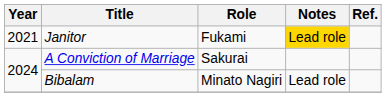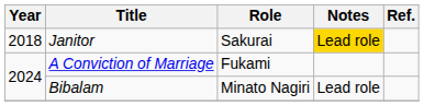 <table class="wikitable">
 <tr>
 <th>Year</th>
 <th>Title</th>
 <th>Role</th>
 <th>Notes</th>
 <th>Ref.</th>
 </tr>
 <tr>
-<td>2021</td>
+<td>2018</td>
 <td><em>Janitor</em></td>
-<td>Fukami</td>
+<td>Sakurai</td>
 <td style="background: gold;">Lead role</td>
 <td></td>
 </tr>
 <tr>
 <td rowspan="2">2024</td>
 <td><em><a href='#'>A Conviction of Marriage</a></em></td>
-<td>Sakurai</td>
+<td>Fukami</td>
 <td></td>
 <td></td>
 </tr>
 <tr>
 <td><em>Bibalam</em></td>
 <td>Minato Nagiri</td>
 <td>Lead role</td>
 <td></td>
 </tr>
 <tr>
 </tr>
 </table>
